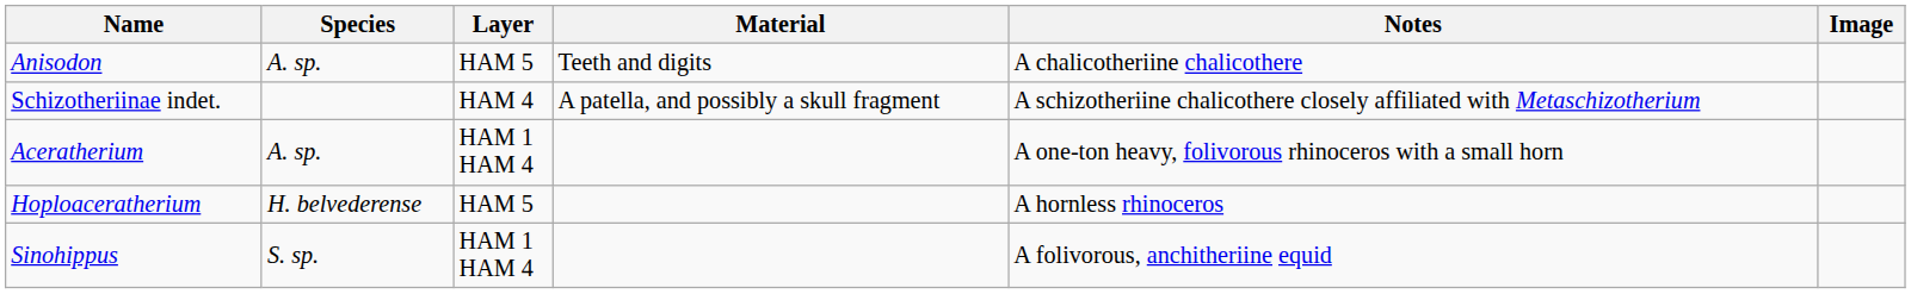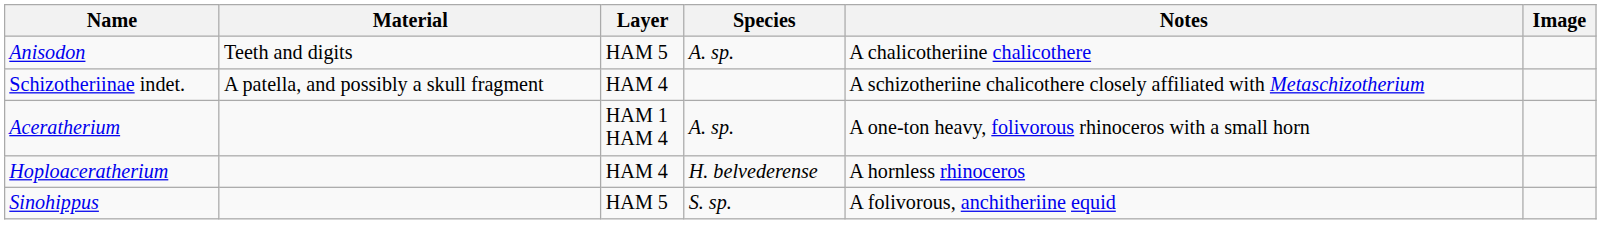 <table class="wikitable" width="100%" align="center">
 <tr>
 <th>Name</th>
+<th>Material</th>
+<th>Layer</th>
 <th>Species</th>
-<th>Layer</th>
-<th>Material</th>
 <th>Notes</th>
 <th>Image</th>
 </tr>
 <tr>
 <td><em><a href='#'>Anisodon</a></em></td>
+<td>Teeth and digits</td>
+<td>HAM 5</td>
 <td><em>A. sp.</em></td>
-<td>HAM 5</td>
-<td>Teeth and digits</td>
 <td>A chalicotheriine <a href='#'>chalicothere</a></td>
 <td></td>
 </tr>
 <tr>
 <td><a href='#'>Schizotheriinae</a> indet.</td>
+<td>A patella, and possibly a skull fragment</td>
+<td>HAM 4</td>
 <td></td>
-<td>HAM 4</td>
-<td>A patella, and possibly a skull fragment</td>
 <td>A schizotheriine chalicothere closely affiliated with <em><a href='#'>Metaschizotherium</a></em></td>
 <td></td>
 </tr>
 <tr>
 <td><em><a href='#'>Aceratherium</a></em></td>
+<td></td>
+<td>HAM 1<br>HAM 4</td>
 <td><em>A. sp.</em></td>
-<td>HAM 1<br>HAM 4</td>
-<td></td>
 <td>A one-ton heavy, <a href='#'>folivorous</a> rhinoceros with a small horn</td>
 <td></td>
 </tr>
 <tr>
 <td><em><a href='#'>Hoploaceratherium</a></em></td>
+<td></td>
+<td>HAM 4</td>
 <td><em>H. belvederense</em></td>
-<td>HAM 5</td>
-<td></td>
 <td>A hornless <a href='#'>rhinoceros</a></td>
 <td></td>
 </tr>
 <tr>
 <td><em><a href='#'>Sinohippus</a></em></td>
+<td></td>
+<td>HAM 5</td>
 <td><em>S. sp.</em></td>
-<td>HAM 1<br>HAM 4</td>
-<td></td>
 <td>A folivorous, <a href='#'>anchitheriine</a> <a href='#'>equid</a></td>
 <td></td>
 </tr>
 </table>
